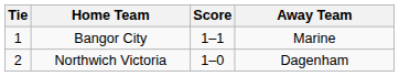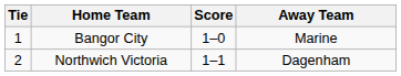 <table class="wikitable" style="text-align:center;">
 <tr>
 <th width=20>Tie</th>
 <th width=175>Home Team</th>
 <th width=20>Score</th>
 <th width=175>Away Team</th>
 </tr>
 <tr>
 <td>1</td>
 <td>Bangor City</td>
-<td>1–1</td>
+<td>1–0</td>
 <td>Marine</td>
 </tr>
 <tr>
 <td>2</td>
 <td>Northwich Victoria</td>
-<td>1–0</td>
+<td>1–1</td>
 <td>Dagenham</td>
 </tr>
 </table>
